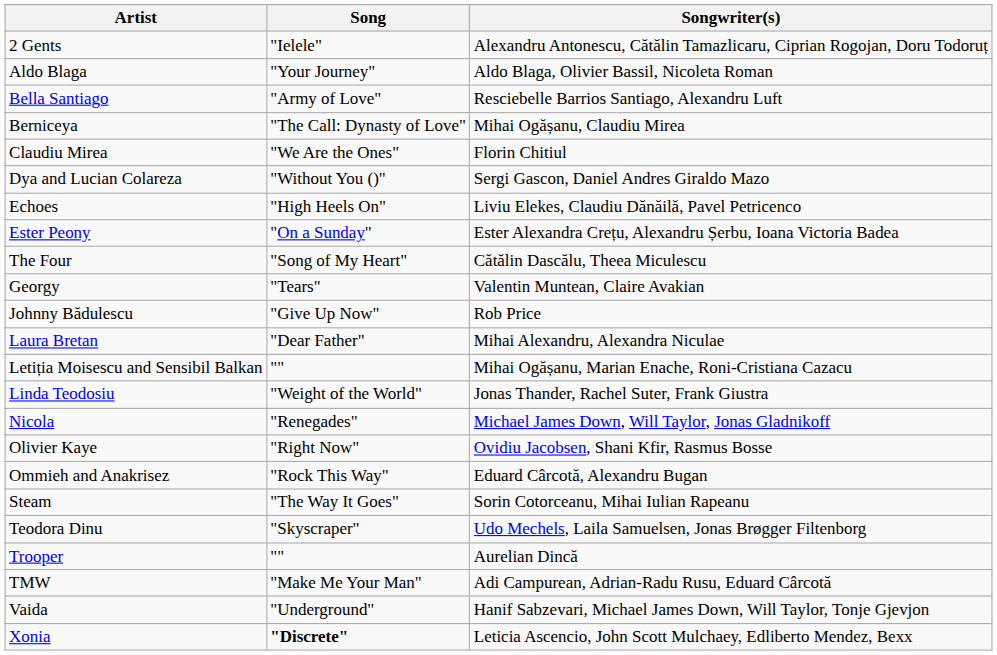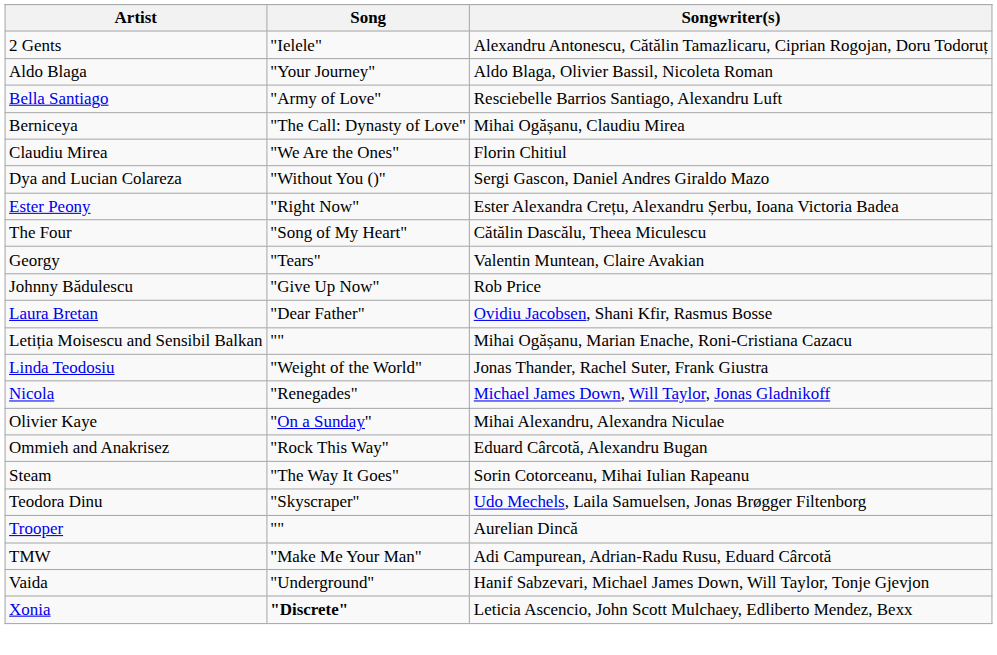 <table class="sortable wikitable" style="margin: 1em auto 1em auto">
 <tr>
 </tr>
 <tr>
 <th>Artist</th>
 <th>Song</th>
 <th>Songwriter(s)</th>
 </tr>
 <tr>
 <td>2 Gents</td>
 <td>"Ielele"</td>
 <td>Alexandru Antonescu, Cătălin Tamazlicaru, Ciprian Rogojan, Doru Todoruț</td>
 </tr>
 <tr>
 <td>Aldo Blaga</td>
 <td>"Your Journey"</td>
 <td>Aldo Blaga, Olivier Bassil, Nicoleta Roman</td>
 </tr>
 <tr>
 <td><a href='#'>Bella Santiago</a></td>
 <td>"Army of Love"</td>
 <td>Resciebelle Barrios Santiago, Alexandru Luft</td>
 </tr>
 <tr>
 <td>Berniceya</td>
 <td>"The Call: Dynasty of Love"</td>
 <td>Mihai Ogășanu, Claudiu Mirea</td>
 </tr>
 <tr>
 <td>Claudiu Mirea</td>
 <td>"We Are the Ones"</td>
 <td>Florin Chitiul</td>
 </tr>
 <tr>
 <td>Dya and Lucian Colareza</td>
 <td>"Without You ()"</td>
 <td>Sergi Gascon, Daniel Andres Giraldo Mazo</td>
 </tr>
 <tr>
-<td>Echoes</td>
-<td>"High Heels On"</td>
-<td>Liviu Elekes, Claudiu Dănăilă, Pavel Petricenco</td>
-</tr>
-<tr>
 <td><a href='#'>Ester Peony</a></td>
-<td>"<a href='#'>On a Sunday</a>"</td>
+<td>"Right Now"</td>
 <td>Ester Alexandra Crețu, Alexandru Șerbu, Ioana Victoria Badea</td>
 </tr>
 <tr>
 <td data-sort-value="Four, The">The Four</td>
 <td>"Song of My Heart"</td>
 <td>Cătălin Dascălu, Theea Miculescu</td>
 </tr>
 <tr>
 <td>Georgy</td>
 <td>"Tears"</td>
 <td>Valentin Muntean, Claire Avakian</td>
 </tr>
 <tr>
 <td>Johnny Bădulescu</td>
 <td>"Give Up Now"</td>
 <td>Rob Price</td>
 </tr>
 <tr>
 <td><a href='#'>Laura Bretan</a></td>
 <td>"Dear Father"</td>
-<td>Mihai Alexandru, Alexandra Niculae</td>
+<td><a href='#'>Ovidiu Jacobsen</a>, Shani Kfir, Rasmus Bosse</td>
 </tr>
 <tr>
 <td>Letiția Moisescu and Sensibil Balkan</td>
 <td>""</td>
 <td>Mihai Ogășanu, Marian Enache, Roni-Cristiana Cazacu</td>
 </tr>
 <tr>
 <td><a href='#'>Linda Teodosiu</a></td>
 <td>"Weight of the World"</td>
 <td>Jonas Thander, Rachel Suter, Frank Giustra</td>
 </tr>
 <tr>
 <td><a href='#'>Nicola</a></td>
 <td>"Renegades"</td>
 <td><a href='#'>Michael James Down</a>, <a href='#'>Will Taylor</a>, <a href='#'>Jonas Gladnikoff</a></td>
 </tr>
 <tr>
 <td>Olivier Kaye</td>
-<td>"Right Now"</td>
-<td><a href='#'>Ovidiu Jacobsen</a>, Shani Kfir, Rasmus Bosse</td>
+<td>"<a href='#'>On a Sunday</a>"</td>
+<td>Mihai Alexandru, Alexandra Niculae</td>
 </tr>
 <tr>
 <td>Ommieh and Anakrisez</td>
 <td>"Rock This Way"</td>
 <td>Eduard Cârcotă, Alexandru Bugan</td>
 </tr>
 <tr>
 <td>Steam</td>
 <td>"The Way It Goes"</td>
 <td>Sorin Cotorceanu, Mihai Iulian Rapeanu</td>
 </tr>
 <tr>
 <td>Teodora Dinu</td>
 <td>"Skyscraper"</td>
 <td><a href='#'>Udo Mechels</a>, Laila Samuelsen, Jonas Brøgger Filtenborg</td>
 </tr>
 <tr>
 <td><a href='#'>Trooper</a></td>
 <td>""</td>
 <td>Aurelian Dincă</td>
 </tr>
 <tr>
 <td>TMW</td>
 <td>"Make Me Your Man"</td>
 <td>Adi Campurean, Adrian-Radu Rusu, Eduard Cârcotă</td>
 </tr>
 <tr>
 <td>Vaida</td>
 <td>"Underground"</td>
 <td>Hanif Sabzevari, Michael James Down, Will Taylor, Tonje Gjevjon</td>
 </tr>
 <tr>
 <td><a href='#'>Xonia</a></td>
 <td><strong>"Discrete"</strong></td>
 <td>Leticia Ascencio, John Scott Mulchaey, Edliberto Mendez, Bexx</td>
 </tr>
 </table>
